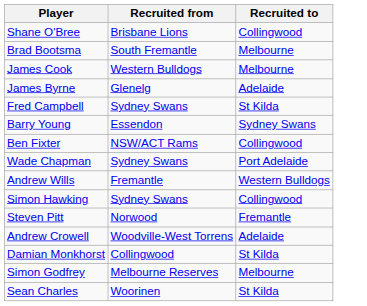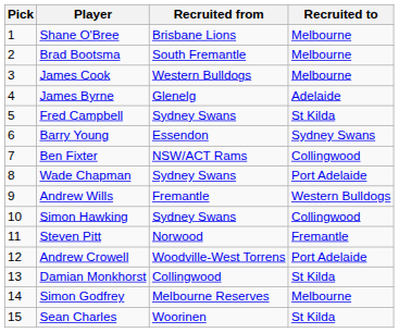 <table class="wikitable sortable">
 <tr>
+<th>Pick</th>
 <th>Player</th>
 <th>Recruited from</th>
 <th>Recruited to</th>
 </tr>
 <tr>
+<td>1</td>
 <td><a href='#'>Shane O'Bree</a></td>
 <td><a href='#'>Brisbane Lions</a></td>
-<td><a href='#'>Collingwood</a></td>
+<td><a href='#'>Melbourne</a></td>
 </tr>
 <tr>
+<td>2</td>
 <td><a href='#'>Brad Bootsma</a></td>
 <td><a href='#'>South Fremantle</a></td>
 <td><a href='#'>Melbourne</a></td>
 </tr>
 <tr>
+<td>3</td>
 <td><a href='#'>James Cook</a></td>
 <td><a href='#'>Western Bulldogs</a></td>
 <td><a href='#'>Melbourne</a></td>
 </tr>
 <tr>
+<td>4</td>
 <td><a href='#'>James Byrne</a></td>
 <td><a href='#'>Glenelg</a></td>
 <td><a href='#'>Adelaide</a></td>
 </tr>
 <tr>
+<td>5</td>
 <td><a href='#'>Fred Campbell</a></td>
 <td><a href='#'>Sydney Swans</a></td>
 <td><a href='#'>St Kilda</a></td>
 </tr>
 <tr>
+<td>6</td>
 <td><a href='#'>Barry Young</a></td>
 <td><a href='#'>Essendon</a></td>
 <td><a href='#'>Sydney Swans</a></td>
 </tr>
 <tr>
+<td>7</td>
 <td><a href='#'>Ben Fixter</a></td>
 <td><a href='#'>NSW/ACT Rams</a></td>
 <td><a href='#'>Collingwood</a></td>
 </tr>
 <tr>
+<td>8</td>
 <td><a href='#'>Wade Chapman</a></td>
 <td><a href='#'>Sydney Swans</a></td>
 <td><a href='#'>Port Adelaide</a></td>
 </tr>
 <tr>
+<td>9</td>
 <td><a href='#'>Andrew Wills</a></td>
 <td><a href='#'>Fremantle</a></td>
 <td><a href='#'>Western Bulldogs</a></td>
 </tr>
 <tr>
+<td>10</td>
 <td><a href='#'>Simon Hawking</a></td>
 <td><a href='#'>Sydney Swans</a></td>
 <td><a href='#'>Collingwood</a></td>
 </tr>
 <tr>
+<td>11</td>
 <td><a href='#'>Steven Pitt</a></td>
 <td><a href='#'>Norwood</a></td>
 <td><a href='#'>Fremantle</a></td>
 </tr>
 <tr>
+<td>12</td>
 <td><a href='#'>Andrew Crowell</a></td>
 <td><a href='#'>Woodville-West Torrens</a></td>
-<td><a href='#'>Adelaide</a></td>
+<td><a href='#'>Port Adelaide</a></td>
 </tr>
 <tr>
+<td>13</td>
 <td><a href='#'>Damian Monkhorst</a></td>
 <td><a href='#'>Collingwood</a></td>
 <td><a href='#'>St Kilda</a></td>
 </tr>
 <tr>
+<td>14</td>
 <td><a href='#'>Simon Godfrey</a></td>
 <td><a href='#'>Melbourne Reserves</a></td>
 <td><a href='#'>Melbourne</a></td>
 </tr>
 <tr>
+<td>15</td>
 <td><a href='#'>Sean Charles</a></td>
 <td><a href='#'>Woorinen</a></td>
 <td><a href='#'>St Kilda</a></td>
 </tr>
 </table>
